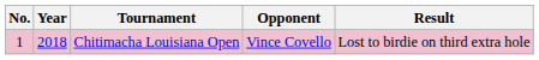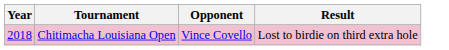 <table class="wikitable" style="font-size:95%;">
 <tr>
-<th>No.</th>
 <th>Year</th>
 <th>Tournament</th>
 <th>Opponent</th>
 <th>Result</th>
 </tr>
 <tr style="background:#F2C1D1;">
-<td align=center>1</td>
 <td><a href='#'>2018</a></td>
 <td><a href='#'>Chitimacha Louisiana Open</a></td>
 <td> <a href='#'>Vince Covello</a></td>
 <td>Lost to birdie on third extra hole</td>
 </tr>
 </table>
